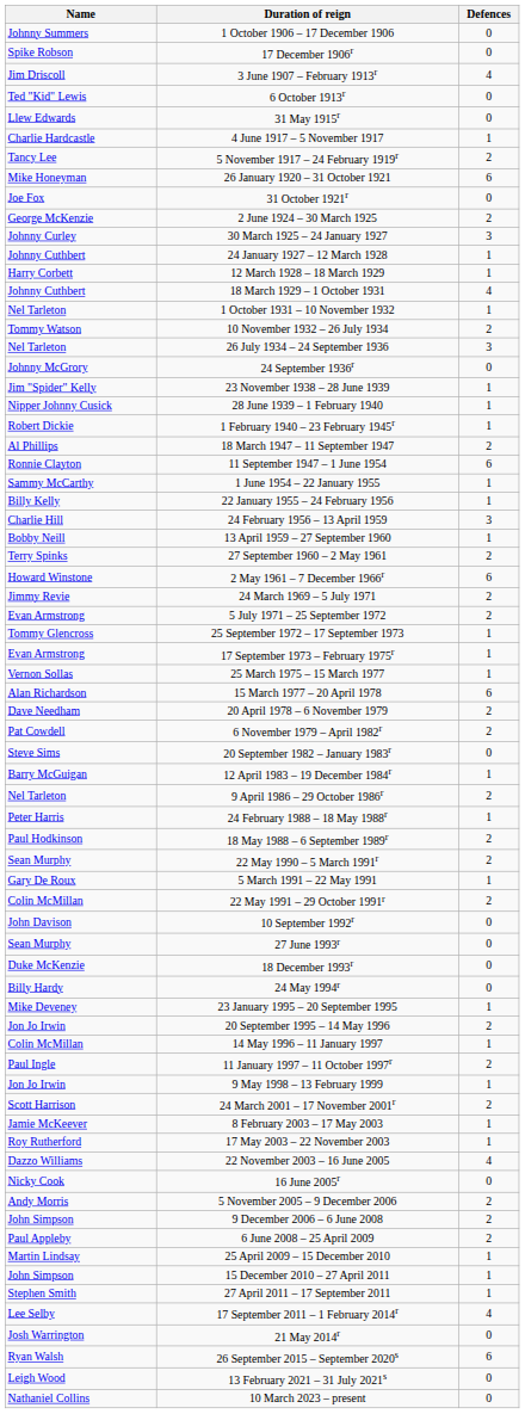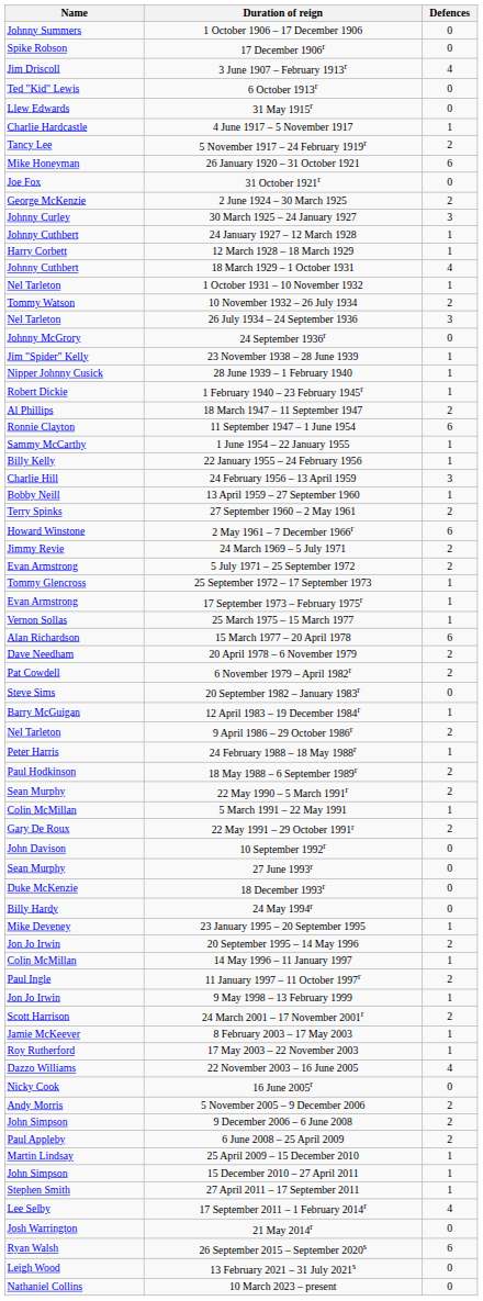 <table class="wikitable" width=80%>
 <tr>
 <th width=25%>Name</th>
 <th width=50%>Duration of reign</th>
 <th width=10%>Defences</th>
 </tr>
 <tr align=center>
 <td align=left><a href='#'>Johnny Summers</a></td>
 <td>1 October 1906 – 17 December 1906</td>
 <td>0</td>
 </tr>
 <tr align=center>
 <td align=left><a href='#'>Spike Robson</a></td>
 <td>17 December 1906<sup>r</sup></td>
 <td>0</td>
 </tr>
 <tr align=center>
 <td align=left><a href='#'>Jim Driscoll</a></td>
 <td>3 June 1907 – February 1913<sup>r</sup></td>
 <td>4</td>
 </tr>
 <tr align=center>
 <td align=left><a href='#'>Ted "Kid" Lewis</a></td>
 <td>6 October 1913<sup>r</sup></td>
 <td>0</td>
 </tr>
 <tr align=center>
 <td align=left><a href='#'>Llew Edwards</a></td>
 <td>31 May 1915<sup>r</sup></td>
 <td>0</td>
 </tr>
 <tr align=center>
 <td align=left><a href='#'>Charlie Hardcastle</a></td>
 <td>4 June 1917 – 5 November 1917</td>
 <td>1</td>
 </tr>
 <tr align=center>
 <td align=left><a href='#'>Tancy Lee</a></td>
 <td>5 November 1917 – 24 February 1919<sup>r</sup></td>
 <td>2</td>
 </tr>
 <tr align=center>
 <td align=left><a href='#'>Mike Honeyman</a></td>
 <td>26 January 1920 – 31 October 1921</td>
 <td>6</td>
 </tr>
 <tr align=center>
 <td align=left><a href='#'>Joe Fox</a></td>
 <td>31 October 1921<sup>r</sup></td>
 <td>0</td>
 </tr>
 <tr align=center>
 <td align=left><a href='#'>George McKenzie</a></td>
 <td>2 June 1924 – 30 March 1925</td>
 <td>2</td>
 </tr>
 <tr align=center>
 <td align=left><a href='#'>Johnny Curley</a></td>
 <td>30 March 1925 – 24 January 1927</td>
 <td>3</td>
 </tr>
 <tr align=center>
 <td align=left><a href='#'>Johnny Cuthbert</a></td>
 <td>24 January 1927 – 12 March 1928</td>
 <td>1</td>
 </tr>
 <tr align=center>
 <td align=left><a href='#'>Harry Corbett</a></td>
 <td>12 March 1928 – 18 March 1929</td>
 <td>1</td>
 </tr>
 <tr align=center>
 <td align=left><a href='#'>Johnny Cuthbert</a></td>
 <td>18 March 1929 – 1 October 1931</td>
 <td>4</td>
 </tr>
 <tr align=center>
 <td align=left><a href='#'>Nel Tarleton</a></td>
 <td>1 October 1931 – 10 November 1932</td>
 <td>1</td>
 </tr>
 <tr align=center>
 <td align=left><a href='#'>Tommy Watson</a></td>
 <td>10 November 1932 – 26 July 1934</td>
 <td>2</td>
 </tr>
 <tr align=center>
 <td align=left><a href='#'>Nel Tarleton</a></td>
 <td>26 July 1934 – 24 September 1936</td>
 <td>3</td>
 </tr>
 <tr align=center>
 <td align=left><a href='#'>Johnny McGrory</a></td>
 <td>24 September 1936<sup>r</sup></td>
 <td>0</td>
 </tr>
 <tr align=center>
 <td align=left><a href='#'>Jim "Spider" Kelly</a></td>
 <td>23 November 1938 – 28 June 1939</td>
 <td>1</td>
 </tr>
 <tr align=center>
 <td align=left><a href='#'>Nipper Johnny Cusick</a></td>
 <td>28 June 1939 – 1 February 1940</td>
 <td>1</td>
 </tr>
 <tr align=center>
 <td align=left><a href='#'>Robert Dickie</a></td>
 <td>1 February 1940 – 23 February 1945<sup>r</sup></td>
 <td>1</td>
 </tr>
 <tr align=center>
 <td align=left><a href='#'>Al Phillips</a></td>
 <td>18 March 1947 – 11 September 1947</td>
 <td>2</td>
 </tr>
 <tr align=center>
 <td align=left><a href='#'>Ronnie Clayton</a></td>
 <td>11 September 1947 – 1 June 1954</td>
 <td>6</td>
 </tr>
 <tr align=center>
 <td align=left><a href='#'>Sammy McCarthy</a></td>
 <td>1 June 1954 – 22 January 1955</td>
 <td>1</td>
 </tr>
 <tr align=center>
 <td align=left><a href='#'>Billy Kelly</a></td>
 <td>22 January 1955 – 24 February 1956</td>
 <td>1</td>
 </tr>
 <tr align=center>
 <td align=left><a href='#'>Charlie Hill</a></td>
 <td>24 February 1956 – 13 April 1959</td>
 <td>3</td>
 </tr>
 <tr align=center>
 <td align=left><a href='#'>Bobby Neill</a></td>
 <td>13 April 1959 – 27 September 1960</td>
 <td>1</td>
 </tr>
 <tr align=center>
 <td align=left><a href='#'>Terry Spinks</a></td>
 <td>27 September 1960 – 2 May 1961</td>
 <td>2</td>
 </tr>
 <tr align=center>
 <td align=left><a href='#'>Howard Winstone</a></td>
 <td>2 May 1961 – 7 December 1966<sup>r</sup></td>
 <td>6</td>
 </tr>
 <tr align=center>
 <td align=left><a href='#'>Jimmy Revie</a></td>
 <td>24 March 1969 – 5 July 1971</td>
 <td>2</td>
 </tr>
 <tr align=center>
 <td align=left><a href='#'>Evan Armstrong</a></td>
 <td>5 July 1971 – 25 September 1972</td>
 <td>2</td>
 </tr>
 <tr align=center>
 <td align=left><a href='#'>Tommy Glencross</a></td>
 <td>25 September 1972 – 17 September 1973</td>
 <td>1</td>
 </tr>
 <tr align=center>
 <td align=left><a href='#'>Evan Armstrong</a></td>
 <td>17 September 1973 – February 1975<sup>r</sup></td>
 <td>1</td>
 </tr>
 <tr align=center>
 <td align=left><a href='#'>Vernon Sollas</a></td>
 <td>25 March 1975 – 15 March 1977</td>
 <td>1</td>
 </tr>
 <tr align=center>
 <td align=left><a href='#'>Alan Richardson</a></td>
 <td>15 March 1977 – 20 April 1978</td>
 <td>6</td>
 </tr>
 <tr align=center>
 <td align=left><a href='#'>Dave Needham</a></td>
 <td>20 April 1978 – 6 November 1979</td>
 <td>2</td>
 </tr>
 <tr align=center>
 <td align=left><a href='#'>Pat Cowdell</a></td>
 <td>6 November 1979 – April 1982<sup>r</sup></td>
 <td>2</td>
 </tr>
 <tr align=center>
 <td align=left><a href='#'>Steve Sims</a></td>
 <td>20 September 1982 – January 1983<sup>r</sup></td>
 <td>0</td>
 </tr>
 <tr align=center>
 <td align=left><a href='#'>Barry McGuigan</a></td>
 <td>12 April 1983 – 19 December 1984<sup>r</sup></td>
 <td>1</td>
 </tr>
 <tr align=center>
 <td align=left><a href='#'>Nel Tarleton</a></td>
 <td>9 April 1986 – 29 October 1986<sup>r</sup></td>
 <td>2</td>
 </tr>
 <tr align=center>
 <td align=left><a href='#'>Peter Harris</a></td>
 <td>24 February 1988 – 18 May 1988<sup>r</sup></td>
 <td>1</td>
 </tr>
 <tr align=center>
 <td align=left><a href='#'>Paul Hodkinson</a></td>
 <td>18 May 1988 – 6 September 1989<sup>r</sup></td>
 <td>2</td>
 </tr>
 <tr align=center>
 <td align=left><a href='#'>Sean Murphy</a></td>
 <td>22 May 1990 – 5 March 1991<sup>r</sup></td>
 <td>2</td>
 </tr>
 <tr align=center>
-<td align=left><a href='#'>Gary De Roux</a></td>
+<td align=left><a href='#'>Colin McMillan</a></td>
 <td>5 March 1991 – 22 May 1991</td>
 <td>1</td>
 </tr>
 <tr align=center>
-<td align=left><a href='#'>Colin McMillan</a></td>
+<td align=left><a href='#'>Gary De Roux</a></td>
 <td>22 May 1991 – 29 October 1991<sup>r</sup></td>
 <td>2</td>
 </tr>
 <tr align=center>
 <td align=left><a href='#'>John Davison</a></td>
 <td>10 September 1992<sup>r</sup></td>
 <td>0</td>
 </tr>
 <tr align=center>
 <td align=left><a href='#'>Sean Murphy</a></td>
 <td>27 June 1993<sup>r</sup></td>
 <td>0</td>
 </tr>
 <tr align=center>
 <td align=left><a href='#'>Duke McKenzie</a></td>
 <td>18 December 1993<sup>r</sup></td>
 <td>0</td>
 </tr>
 <tr align=center>
 <td align=left><a href='#'>Billy Hardy</a></td>
 <td>24 May 1994<sup>r</sup></td>
 <td>0</td>
 </tr>
 <tr align=center>
 <td align=left><a href='#'>Mike Deveney</a></td>
 <td>23 January 1995 – 20 September 1995</td>
 <td>1</td>
 </tr>
 <tr align=center>
 <td align=left><a href='#'>Jon Jo Irwin</a></td>
 <td>20 September 1995 – 14 May 1996</td>
 <td>2</td>
 </tr>
 <tr align=center>
 <td align=left><a href='#'>Colin McMillan</a></td>
 <td>14 May 1996 – 11 January 1997</td>
 <td>1</td>
 </tr>
 <tr align=center>
 <td align=left><a href='#'>Paul Ingle</a></td>
 <td>11 January 1997 – 11 October 1997<sup>r</sup></td>
 <td>2</td>
 </tr>
 <tr align=center>
 <td align=left><a href='#'>Jon Jo Irwin</a></td>
 <td>9 May 1998 – 13 February 1999</td>
 <td>1</td>
 </tr>
 <tr align=center>
 <td align=left><a href='#'>Scott Harrison</a></td>
 <td>24 March 2001 – 17 November 2001<sup>r</sup></td>
 <td>2</td>
 </tr>
 <tr align=center>
 <td align=left><a href='#'>Jamie McKeever</a></td>
 <td>8 February 2003 – 17 May 2003</td>
 <td>1</td>
 </tr>
 <tr align=center>
 <td align=left><a href='#'>Roy Rutherford</a></td>
 <td>17 May 2003 – 22 November 2003</td>
 <td>1</td>
 </tr>
 <tr align=center>
 <td align=left><a href='#'>Dazzo Williams</a></td>
 <td>22 November 2003 – 16 June 2005</td>
 <td>4</td>
 </tr>
 <tr align=center>
 <td align=left><a href='#'>Nicky Cook</a></td>
 <td>16 June 2005<sup>r</sup></td>
 <td>0</td>
 </tr>
 <tr align=center>
 <td align=left><a href='#'>Andy Morris</a></td>
 <td>5 November 2005 – 9 December 2006</td>
 <td>2</td>
 </tr>
 <tr align=center>
 <td align=left><a href='#'>John Simpson</a></td>
 <td>9 December 2006 – 6 June 2008</td>
 <td>2</td>
 </tr>
 <tr align=center>
 <td align=left><a href='#'>Paul Appleby</a></td>
 <td>6 June 2008 – 25 April 2009</td>
 <td>2</td>
 </tr>
 <tr align=center>
 <td align=left><a href='#'>Martin Lindsay</a></td>
 <td>25 April 2009 – 15 December 2010</td>
 <td>1</td>
 </tr>
 <tr align=center>
 <td align=left><a href='#'>John Simpson</a></td>
 <td>15 December 2010 – 27 April 2011</td>
 <td>1</td>
 </tr>
 <tr align=center>
 <td align=left><a href='#'>Stephen Smith</a></td>
 <td>27 April 2011 – 17 September 2011</td>
 <td>1</td>
 </tr>
 <tr align=center>
 <td align=left><a href='#'>Lee Selby</a></td>
 <td>17 September 2011 – 1 February 2014<sup>r</sup></td>
 <td>4</td>
 </tr>
 <tr align=center>
 <td align=left><a href='#'>Josh Warrington</a></td>
 <td>21 May 2014<sup>r</sup></td>
 <td>0</td>
 </tr>
 <tr align=center>
 <td align=left><a href='#'>Ryan Walsh</a></td>
 <td>26 September 2015 – September 2020<sup>s</sup></td>
 <td>6</td>
 </tr>
 <tr align=center>
 <td align=left><a href='#'>Leigh Wood</a></td>
 <td>13 February 2021 – 31 July 2021<sup>s</sup></td>
 <td>0</td>
 </tr>
 <tr align=center>
 <td align=left><a href='#'>Nathaniel Collins</a></td>
 <td>10 March 2023 – present</td>
 <td>0</td>
 </tr>
 </table>
